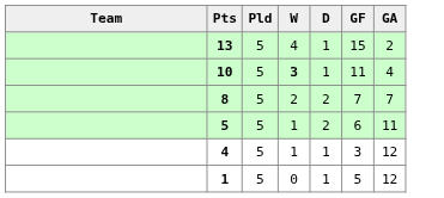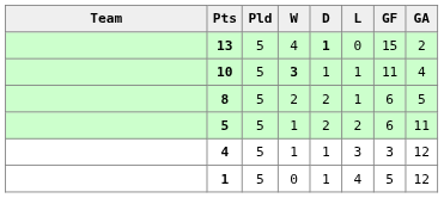 <table style=border-collapse:collapse border=1 cellspacing=0 cellpadding=5>
 <tr align=center bgcolor=#efefef>
 <th width=185>Team</th>
 <th width=20>Pts</th>
 <th width=20>Pld</th>
 <th width=20>W</th>
 <th width=20>D</th>
+<th width=20>L</th>
 <th width=20>GF</th>
 <th width=20>GA</th>
 </tr>
 <tr align=center style="background:#ccffcc">
 <td style="text-align:left;"></td>
 <td><strong>13</strong></td>
 <td>5</td>
 <td>4</td>
-<td>1</td>
+<td><strong>1</strong></td>
+<td>0</td>
 <td>15</td>
 <td>2</td>
 </tr>
 <tr align=center style="background:#ccffcc">
 <td style="text-align:left;"></td>
 <td><strong>10</strong></td>
 <td>5</td>
 <td><strong>3</strong></td>
+<td>1</td>
 <td>1</td>
 <td>11</td>
 <td>4</td>
 </tr>
 <tr align=center style="background:#ccffcc">
 <td style="text-align:left;"></td>
 <td><strong>8</strong></td>
 <td>5</td>
 <td>2</td>
 <td>2</td>
-<td>7</td>
-<td>7</td>
+<td>1</td>
+<td>6</td>
+<td>5</td>
 </tr>
 <tr align=center style="background:#ccffcc">
 <td style="text-align:left;"></td>
 <td><strong>5</strong></td>
 <td>5</td>
 <td>1</td>
+<td>2</td>
 <td>2</td>
 <td>6</td>
 <td>11</td>
 </tr>
 <tr align=center>
 <td style="text-align:left;"></td>
 <td><strong>4</strong></td>
 <td>5</td>
 <td>1</td>
 <td>1</td>
 <td>3</td>
+<td>3</td>
 <td>12</td>
 </tr>
 <tr align=center>
 <td style="text-align:left;"></td>
 <td><strong>1</strong></td>
 <td>5</td>
 <td>0</td>
 <td>1</td>
+<td>4</td>
 <td>5</td>
 <td>12</td>
 </tr>
 </table>
